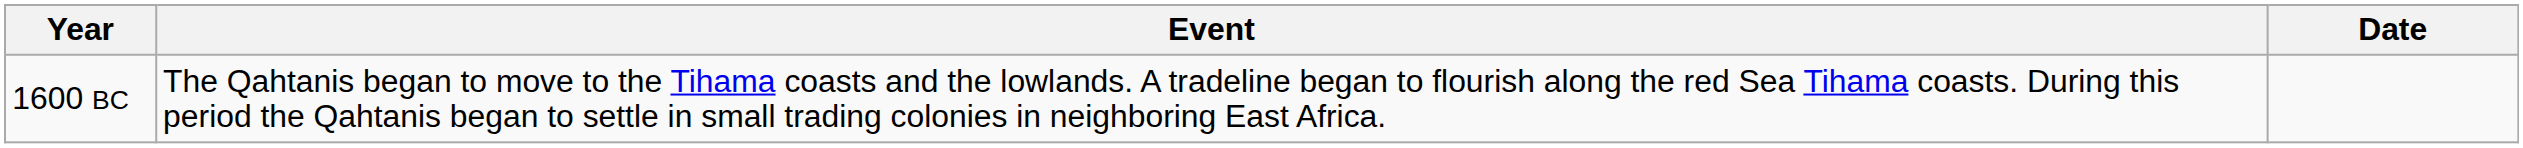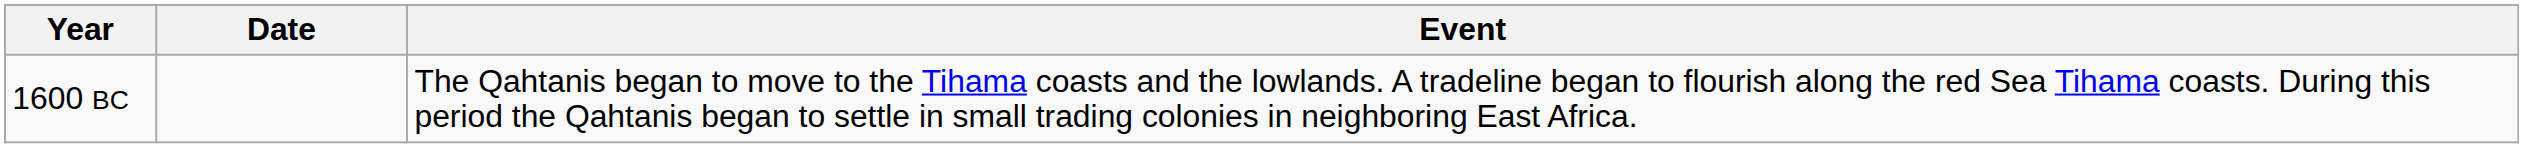 <table class="wikitable" width="100%">
 <tr>
 <th style="width:6%">Year</th>
+<th style="width:10%">Date</th>
 <th>Event</th>
-<th style="width:10%">Date</th>
 </tr>
 <tr>
 <td>1600 <small>BC</small></td>
+<td></td>
 <td>The Qahtanis began to move to the <a href='#'>Tihama</a> coasts and the lowlands. A tradeline began to flourish along the red Sea <a href='#'>Tihama</a> coasts. During this period the Qahtanis began to settle in small trading colonies in neighboring East Africa.</td>
-<td></td>
 </tr>
 </table>
